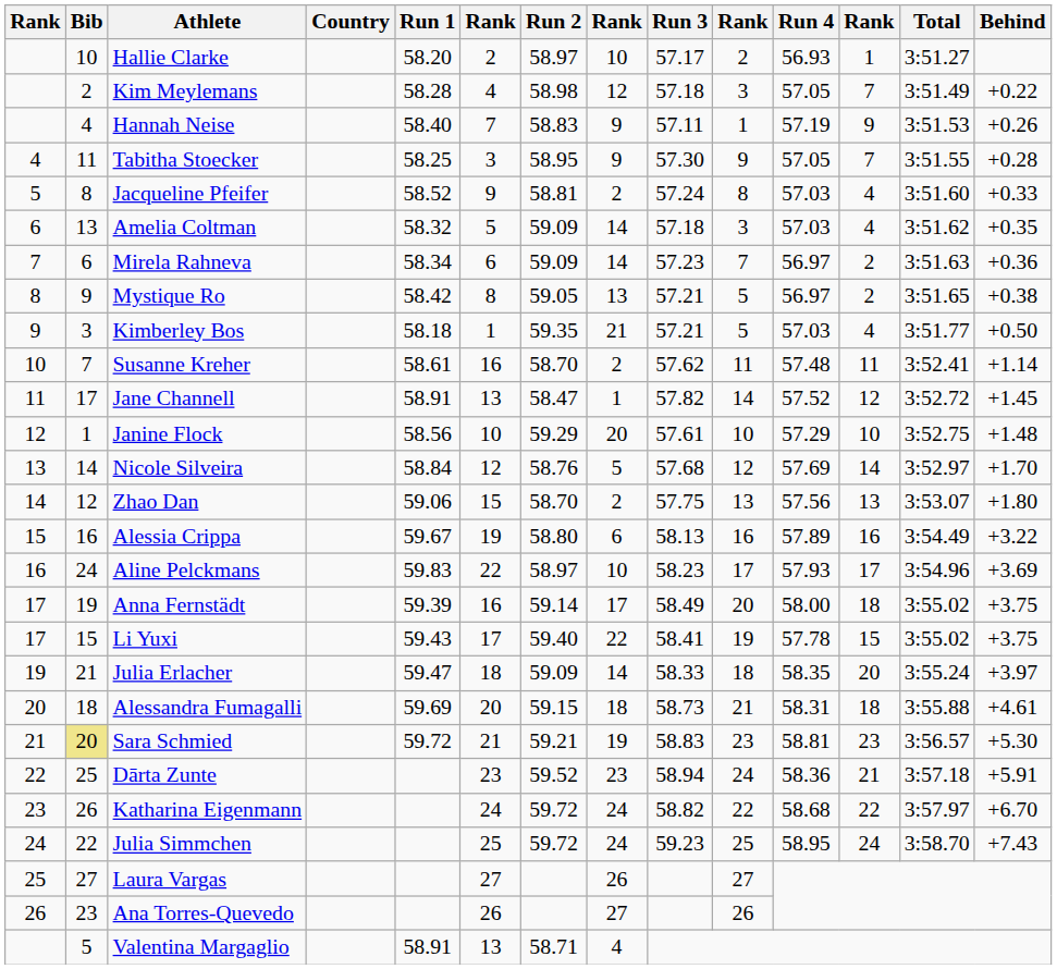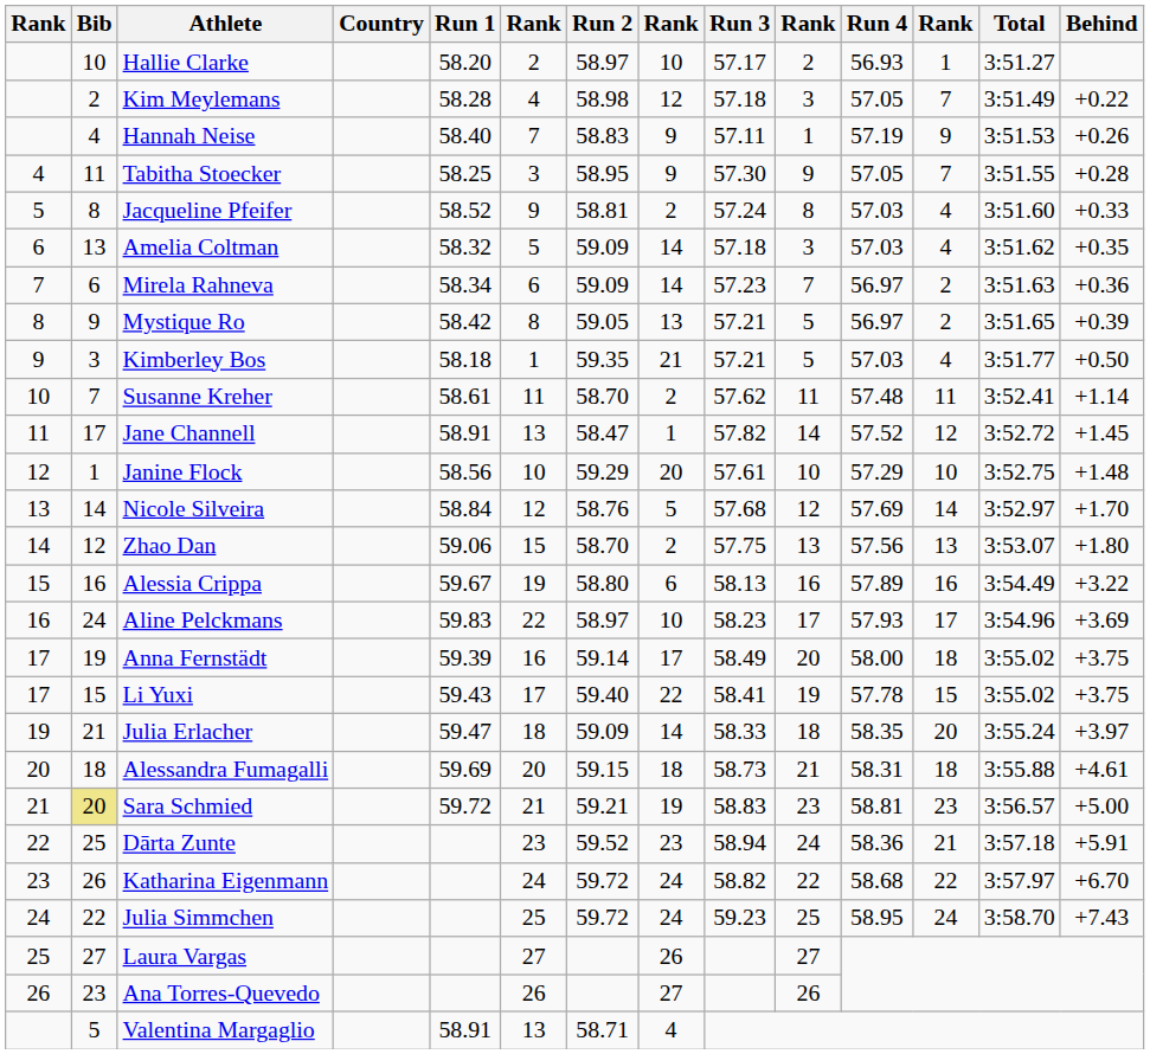 <table class="wikitable sortable" style="text-align:center">
 <tr>
 <th>Rank</th>
 <th>Bib</th>
 <th>Athlete</th>
 <th>Country</th>
 <th>Run 1</th>
 <th>Rank</th>
 <th>Run 2</th>
 <th>Rank</th>
 <th>Run 3</th>
 <th>Rank</th>
 <th>Run 4</th>
 <th>Rank</th>
 <th>Total</th>
 <th>Behind</th>
 </tr>
 <tr>
 <td></td>
 <td>10</td>
 <td align=left><a href='#'>Hallie Clarke</a></td>
 <td align=left></td>
 <td>58.20</td>
 <td>2</td>
 <td>58.97</td>
 <td>10</td>
 <td>57.17</td>
 <td>2</td>
 <td>56.93</td>
 <td>1</td>
 <td>3:51.27</td>
 <td></td>
 </tr>
 <tr>
 <td></td>
 <td>2</td>
 <td align=left><a href='#'>Kim Meylemans</a></td>
 <td align=left></td>
 <td>58.28</td>
 <td>4</td>
 <td>58.98</td>
 <td>12</td>
 <td>57.18</td>
 <td>3</td>
 <td>57.05</td>
 <td>7</td>
 <td>3:51.49</td>
 <td>+0.22</td>
 </tr>
 <tr>
 <td></td>
 <td>4</td>
 <td align=left><a href='#'>Hannah Neise</a></td>
 <td align=left></td>
 <td>58.40</td>
 <td>7</td>
 <td>58.83</td>
 <td>9</td>
 <td>57.11</td>
 <td>1</td>
 <td>57.19</td>
 <td>9</td>
 <td>3:51.53</td>
 <td>+0.26</td>
 </tr>
 <tr>
 <td>4</td>
 <td>11</td>
 <td align=left><a href='#'>Tabitha Stoecker</a></td>
 <td align=left></td>
 <td>58.25</td>
 <td>3</td>
 <td>58.95</td>
 <td>9</td>
 <td>57.30</td>
 <td>9</td>
 <td>57.05</td>
 <td>7</td>
 <td>3:51.55</td>
 <td>+0.28</td>
 </tr>
 <tr>
 <td>5</td>
 <td>8</td>
 <td align=left><a href='#'>Jacqueline Pfeifer</a></td>
 <td align=left></td>
 <td>58.52</td>
 <td>9</td>
 <td>58.81</td>
 <td>2</td>
 <td>57.24</td>
 <td>8</td>
 <td>57.03</td>
 <td>4</td>
 <td>3:51.60</td>
 <td>+0.33</td>
 </tr>
 <tr>
 <td>6</td>
 <td>13</td>
 <td align=left><a href='#'>Amelia Coltman</a></td>
 <td align=left></td>
 <td>58.32</td>
 <td>5</td>
 <td>59.09</td>
 <td>14</td>
 <td>57.18</td>
 <td>3</td>
 <td>57.03</td>
 <td>4</td>
 <td>3:51.62</td>
 <td>+0.35</td>
 </tr>
 <tr>
 <td>7</td>
 <td>6</td>
 <td align=left><a href='#'>Mirela Rahneva</a></td>
 <td align=left></td>
 <td>58.34</td>
 <td>6</td>
 <td>59.09</td>
 <td>14</td>
 <td>57.23</td>
 <td>7</td>
 <td>56.97</td>
 <td>2</td>
 <td>3:51.63</td>
 <td>+0.36</td>
 </tr>
 <tr>
 <td>8</td>
 <td>9</td>
 <td align=left><a href='#'>Mystique Ro</a></td>
 <td align=left></td>
 <td>58.42</td>
 <td>8</td>
 <td>59.05</td>
 <td>13</td>
 <td>57.21</td>
 <td>5</td>
 <td>56.97</td>
 <td>2</td>
 <td>3:51.65</td>
-<td>+0.38</td>
+<td>+0.39</td>
 </tr>
 <tr>
 <td>9</td>
 <td>3</td>
 <td align=left><a href='#'>Kimberley Bos</a></td>
 <td align=left></td>
 <td>58.18</td>
 <td>1</td>
 <td>59.35</td>
 <td>21</td>
 <td>57.21</td>
 <td>5</td>
 <td>57.03</td>
 <td>4</td>
 <td>3:51.77</td>
 <td>+0.50</td>
 </tr>
 <tr>
 <td>10</td>
 <td>7</td>
 <td align=left><a href='#'>Susanne Kreher</a></td>
 <td align=left></td>
 <td>58.61</td>
-<td>16</td>
+<td>11</td>
 <td>58.70</td>
 <td>2</td>
 <td>57.62</td>
 <td>11</td>
 <td>57.48</td>
 <td>11</td>
 <td>3:52.41</td>
 <td>+1.14</td>
 </tr>
 <tr>
 <td>11</td>
 <td>17</td>
 <td align=left><a href='#'>Jane Channell</a></td>
 <td align=left></td>
 <td>58.91</td>
 <td>13</td>
 <td>58.47</td>
 <td>1</td>
 <td>57.82</td>
 <td>14</td>
 <td>57.52</td>
 <td>12</td>
 <td>3:52.72</td>
 <td>+1.45</td>
 </tr>
 <tr>
 <td>12</td>
 <td>1</td>
 <td align=left><a href='#'>Janine Flock</a></td>
 <td align=left></td>
 <td>58.56</td>
 <td>10</td>
 <td>59.29</td>
 <td>20</td>
 <td>57.61</td>
 <td>10</td>
 <td>57.29</td>
 <td>10</td>
 <td>3:52.75</td>
 <td>+1.48</td>
 </tr>
 <tr>
 <td>13</td>
 <td>14</td>
 <td align=left><a href='#'>Nicole Silveira</a></td>
 <td align=left></td>
 <td>58.84</td>
 <td>12</td>
 <td>58.76</td>
 <td>5</td>
 <td>57.68</td>
 <td>12</td>
 <td>57.69</td>
 <td>14</td>
 <td>3:52.97</td>
 <td>+1.70</td>
 </tr>
 <tr>
 <td>14</td>
 <td>12</td>
 <td align=left><a href='#'>Zhao Dan</a></td>
 <td align=left></td>
 <td>59.06</td>
 <td>15</td>
 <td>58.70</td>
 <td>2</td>
 <td>57.75</td>
 <td>13</td>
 <td>57.56</td>
 <td>13</td>
 <td>3:53.07</td>
 <td>+1.80</td>
 </tr>
 <tr>
 <td>15</td>
 <td>16</td>
 <td align=left><a href='#'>Alessia Crippa</a></td>
 <td align=left></td>
 <td>59.67</td>
 <td>19</td>
 <td>58.80</td>
 <td>6</td>
 <td>58.13</td>
 <td>16</td>
 <td>57.89</td>
 <td>16</td>
 <td>3:54.49</td>
 <td>+3.22</td>
 </tr>
 <tr>
 <td>16</td>
 <td>24</td>
 <td align=left><a href='#'>Aline Pelckmans</a></td>
 <td align=left></td>
 <td>59.83</td>
 <td>22</td>
 <td>58.97</td>
 <td>10</td>
 <td>58.23</td>
 <td>17</td>
 <td>57.93</td>
 <td>17</td>
 <td>3:54.96</td>
 <td>+3.69</td>
 </tr>
 <tr>
 <td>17</td>
 <td>19</td>
 <td align=left><a href='#'>Anna Fernstädt</a></td>
 <td align=left></td>
 <td>59.39</td>
 <td>16</td>
 <td>59.14</td>
 <td>17</td>
 <td>58.49</td>
 <td>20</td>
 <td>58.00</td>
 <td>18</td>
 <td>3:55.02</td>
 <td>+3.75</td>
 </tr>
 <tr>
 <td>17</td>
 <td>15</td>
 <td align=left><a href='#'>Li Yuxi</a></td>
 <td align=left></td>
 <td>59.43</td>
 <td>17</td>
 <td>59.40</td>
 <td>22</td>
 <td>58.41</td>
 <td>19</td>
 <td>57.78</td>
 <td>15</td>
 <td>3:55.02</td>
 <td>+3.75</td>
 </tr>
 <tr>
 <td>19</td>
 <td>21</td>
 <td align=left><a href='#'>Julia Erlacher</a></td>
 <td align=left></td>
 <td>59.47</td>
 <td>18</td>
 <td>59.09</td>
 <td>14</td>
 <td>58.33</td>
 <td>18</td>
 <td>58.35</td>
 <td>20</td>
 <td>3:55.24</td>
 <td>+3.97</td>
 </tr>
 <tr>
 <td>20</td>
 <td>18</td>
 <td align=left><a href='#'>Alessandra Fumagalli</a></td>
 <td align=left></td>
 <td>59.69</td>
 <td>20</td>
 <td>59.15</td>
 <td>18</td>
 <td>58.73</td>
 <td>21</td>
 <td>58.31</td>
 <td>18</td>
 <td>3:55.88</td>
 <td>+4.61</td>
 </tr>
 <tr>
 <td>21</td>
 <td style="background: khaki;">20</td>
 <td align=left><a href='#'>Sara Schmied</a></td>
 <td align=left></td>
 <td>59.72</td>
 <td>21</td>
 <td>59.21</td>
 <td>19</td>
 <td>58.83</td>
 <td>23</td>
 <td>58.81</td>
 <td>23</td>
 <td>3:56.57</td>
-<td>+5.30</td>
+<td>+5.00</td>
 </tr>
 <tr>
 <td>22</td>
 <td>25</td>
 <td align=left><a href='#'>Dārta Zunte</a></td>
 <td align=left></td>
 <td></td>
 <td>23</td>
 <td>59.52</td>
 <td>23</td>
 <td>58.94</td>
 <td>24</td>
 <td>58.36</td>
 <td>21</td>
 <td>3:57.18</td>
 <td>+5.91</td>
 </tr>
 <tr>
 <td>23</td>
 <td>26</td>
 <td align=left><a href='#'>Katharina Eigenmann</a></td>
 <td align=left></td>
 <td></td>
 <td>24</td>
 <td>59.72</td>
 <td>24</td>
 <td>58.82</td>
 <td>22</td>
 <td>58.68</td>
 <td>22</td>
 <td>3:57.97</td>
 <td>+6.70</td>
 </tr>
 <tr>
 <td>24</td>
 <td>22</td>
 <td align=left><a href='#'>Julia Simmchen</a></td>
 <td align=left></td>
 <td></td>
 <td>25</td>
 <td>59.72</td>
 <td>24</td>
 <td>59.23</td>
 <td>25</td>
 <td>58.95</td>
 <td>24</td>
 <td>3:58.70</td>
 <td>+7.43</td>
 </tr>
 <tr>
 <td>25</td>
 <td>27</td>
 <td align=left><a href='#'>Laura Vargas</a></td>
 <td align=left></td>
 <td></td>
 <td>27</td>
 <td></td>
 <td>26</td>
 <td></td>
 <td>27</td>
 <td rowspan=2 colspan=4></td>
 </tr>
 <tr>
 <td>26</td>
 <td>23</td>
 <td align=left><a href='#'>Ana Torres-Quevedo</a></td>
 <td align=left></td>
 <td></td>
 <td>26</td>
 <td></td>
 <td>27</td>
 <td></td>
 <td>26</td>
 </tr>
 <tr>
 <td></td>
 <td>5</td>
 <td align=left><a href='#'>Valentina Margaglio</a></td>
 <td align=left></td>
 <td>58.91</td>
 <td>13</td>
 <td>58.71</td>
 <td>4</td>
 <td colspan=6></td>
 </tr>
 </table>
